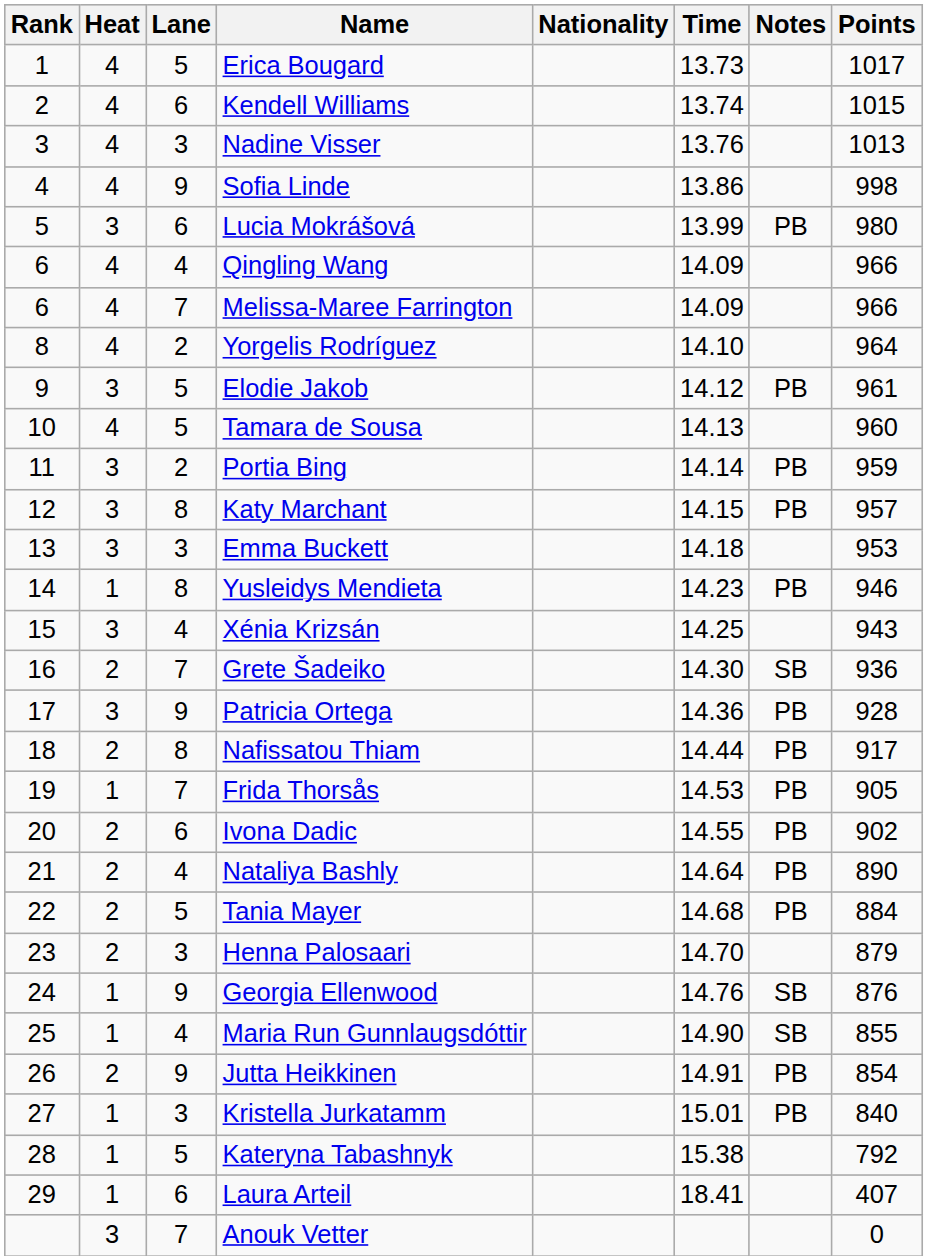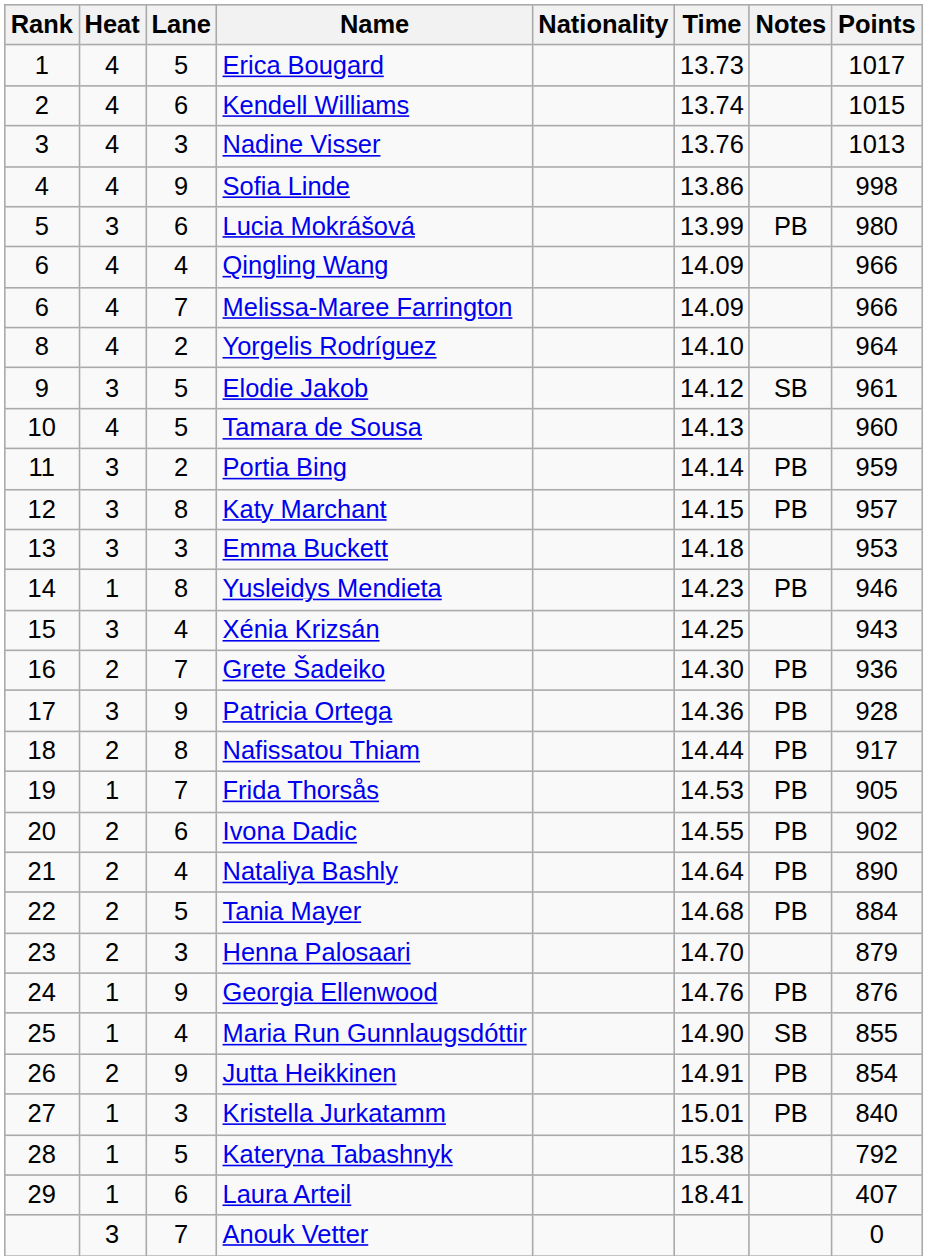 <table class="wikitable sortable" style="text-align:center">
 <tr>
 <th>Rank</th>
 <th>Heat</th>
 <th>Lane</th>
 <th>Name</th>
 <th>Nationality</th>
 <th>Time</th>
 <th>Notes</th>
 <th>Points</th>
 </tr>
 <tr>
 <td>1</td>
 <td>4</td>
 <td>5</td>
 <td align="left"><a href='#'>Erica Bougard</a></td>
 <td align=left></td>
 <td>13.73</td>
 <td></td>
 <td>1017</td>
 </tr>
 <tr>
 <td>2</td>
 <td>4</td>
 <td>6</td>
 <td align="left"><a href='#'>Kendell Williams</a></td>
 <td align=left></td>
 <td>13.74</td>
 <td></td>
 <td>1015</td>
 </tr>
 <tr>
 <td>3</td>
 <td>4</td>
 <td>3</td>
 <td align="left"><a href='#'>Nadine Visser</a></td>
 <td align=left></td>
 <td>13.76</td>
 <td></td>
 <td>1013</td>
 </tr>
 <tr>
 <td>4</td>
 <td>4</td>
 <td>9</td>
 <td align="left"><a href='#'>Sofia Linde</a></td>
 <td align=left></td>
 <td>13.86</td>
 <td></td>
 <td>998</td>
 </tr>
 <tr>
 <td>5</td>
 <td>3</td>
 <td>6</td>
 <td align="left"><a href='#'>Lucia Mokrášová</a></td>
 <td align=left></td>
 <td>13.99</td>
 <td>PB</td>
 <td>980</td>
 </tr>
 <tr>
 <td>6</td>
 <td>4</td>
 <td>4</td>
 <td align="left"><a href='#'>Qingling Wang</a></td>
 <td align=left></td>
 <td>14.09</td>
 <td></td>
 <td>966</td>
 </tr>
 <tr>
 <td>6</td>
 <td>4</td>
 <td>7</td>
 <td align="left"><a href='#'>Melissa-Maree Farrington</a></td>
 <td align=left></td>
 <td>14.09</td>
 <td></td>
 <td>966</td>
 </tr>
 <tr>
 <td>8</td>
 <td>4</td>
 <td>2</td>
 <td align="left"><a href='#'>Yorgelis Rodríguez</a></td>
 <td align=left></td>
 <td>14.10</td>
 <td></td>
 <td>964</td>
 </tr>
 <tr>
 <td>9</td>
 <td>3</td>
 <td>5</td>
 <td align="left"><a href='#'>Elodie Jakob</a></td>
 <td align=left></td>
 <td>14.12</td>
-<td>PB</td>
+<td>SB</td>
 <td>961</td>
 </tr>
 <tr>
 <td>10</td>
 <td>4</td>
 <td>5</td>
 <td align="left"><a href='#'>Tamara de Sousa</a></td>
 <td align=left></td>
 <td>14.13</td>
 <td></td>
 <td>960</td>
 </tr>
 <tr>
 <td>11</td>
 <td>3</td>
 <td>2</td>
 <td align="left"><a href='#'>Portia Bing</a></td>
 <td align=left></td>
 <td>14.14</td>
 <td>PB</td>
 <td>959</td>
 </tr>
 <tr>
 <td>12</td>
 <td>3</td>
 <td>8</td>
 <td align="left"><a href='#'>Katy Marchant</a></td>
 <td align=left></td>
 <td>14.15</td>
 <td>PB</td>
 <td>957</td>
 </tr>
 <tr>
 <td>13</td>
 <td>3</td>
 <td>3</td>
 <td align="left"><a href='#'>Emma Buckett</a></td>
 <td align=left></td>
 <td>14.18</td>
 <td></td>
 <td>953</td>
 </tr>
 <tr>
 <td>14</td>
 <td>1</td>
 <td>8</td>
 <td align="left"><a href='#'>Yusleidys Mendieta</a></td>
 <td align=left></td>
 <td>14.23</td>
 <td>PB</td>
 <td>946</td>
 </tr>
 <tr>
 <td>15</td>
 <td>3</td>
 <td>4</td>
 <td align="left"><a href='#'>Xénia Krizsán</a></td>
 <td align=left></td>
 <td>14.25</td>
 <td></td>
 <td>943</td>
 </tr>
 <tr>
 <td>16</td>
 <td>2</td>
 <td>7</td>
 <td align="left"><a href='#'>Grete Šadeiko</a></td>
 <td align=left></td>
 <td>14.30</td>
-<td>SB</td>
+<td>PB</td>
 <td>936</td>
 </tr>
 <tr>
 <td>17</td>
 <td>3</td>
 <td>9</td>
 <td align="left"><a href='#'>Patricia Ortega</a></td>
 <td align=left></td>
 <td>14.36</td>
 <td>PB</td>
 <td>928</td>
 </tr>
 <tr>
 <td>18</td>
 <td>2</td>
 <td>8</td>
 <td align="left"><a href='#'>Nafissatou Thiam</a></td>
 <td align=left></td>
 <td>14.44</td>
 <td>PB</td>
 <td>917</td>
 </tr>
 <tr>
 <td>19</td>
 <td>1</td>
 <td>7</td>
 <td align="left"><a href='#'>Frida Thorsås</a></td>
 <td align=left></td>
 <td>14.53</td>
 <td>PB</td>
 <td>905</td>
 </tr>
 <tr>
 <td>20</td>
 <td>2</td>
 <td>6</td>
 <td align="left"><a href='#'>Ivona Dadic</a></td>
 <td align=left></td>
 <td>14.55</td>
 <td>PB</td>
 <td>902</td>
 </tr>
 <tr>
 <td>21</td>
 <td>2</td>
 <td>4</td>
 <td align="left"><a href='#'>Nataliya Bashly</a></td>
 <td align=left></td>
 <td>14.64</td>
 <td>PB</td>
 <td>890</td>
 </tr>
 <tr>
 <td>22</td>
 <td>2</td>
 <td>5</td>
 <td align="left"><a href='#'>Tania Mayer</a></td>
 <td align=left></td>
 <td>14.68</td>
 <td>PB</td>
 <td>884</td>
 </tr>
 <tr>
 <td>23</td>
 <td>2</td>
 <td>3</td>
 <td align="left"><a href='#'>Henna Palosaari</a></td>
 <td align=left></td>
 <td>14.70</td>
 <td></td>
 <td>879</td>
 </tr>
 <tr>
 <td>24</td>
 <td>1</td>
 <td>9</td>
 <td align="left"><a href='#'>Georgia Ellenwood</a></td>
 <td align=left></td>
 <td>14.76</td>
-<td>SB</td>
+<td>PB</td>
 <td>876</td>
 </tr>
 <tr>
 <td>25</td>
 <td>1</td>
 <td>4</td>
 <td align="left"><a href='#'>Maria Run Gunnlaugsdóttir</a></td>
 <td align=left></td>
 <td>14.90</td>
 <td>SB</td>
 <td>855</td>
 </tr>
 <tr>
 <td>26</td>
 <td>2</td>
 <td>9</td>
 <td align="left"><a href='#'>Jutta Heikkinen</a></td>
 <td align=left></td>
 <td>14.91</td>
 <td>PB</td>
 <td>854</td>
 </tr>
 <tr>
 <td>27</td>
 <td>1</td>
 <td>3</td>
 <td align="left"><a href='#'>Kristella Jurkatamm</a></td>
 <td align=left></td>
 <td>15.01</td>
 <td>PB</td>
 <td>840</td>
 </tr>
 <tr>
 <td>28</td>
 <td>1</td>
 <td>5</td>
 <td align="left"><a href='#'>Kateryna Tabashnyk</a></td>
 <td align=left></td>
 <td>15.38</td>
 <td></td>
 <td>792</td>
 </tr>
 <tr>
 <td>29</td>
 <td>1</td>
 <td>6</td>
 <td align="left"><a href='#'>Laura Arteil</a></td>
 <td align=left></td>
 <td>18.41</td>
 <td></td>
 <td>407</td>
 </tr>
 <tr>
 <td></td>
 <td>3</td>
 <td>7</td>
 <td align="left"><a href='#'>Anouk Vetter</a></td>
 <td align=left></td>
 <td></td>
 <td></td>
 <td>0</td>
 </tr>
 </table>
